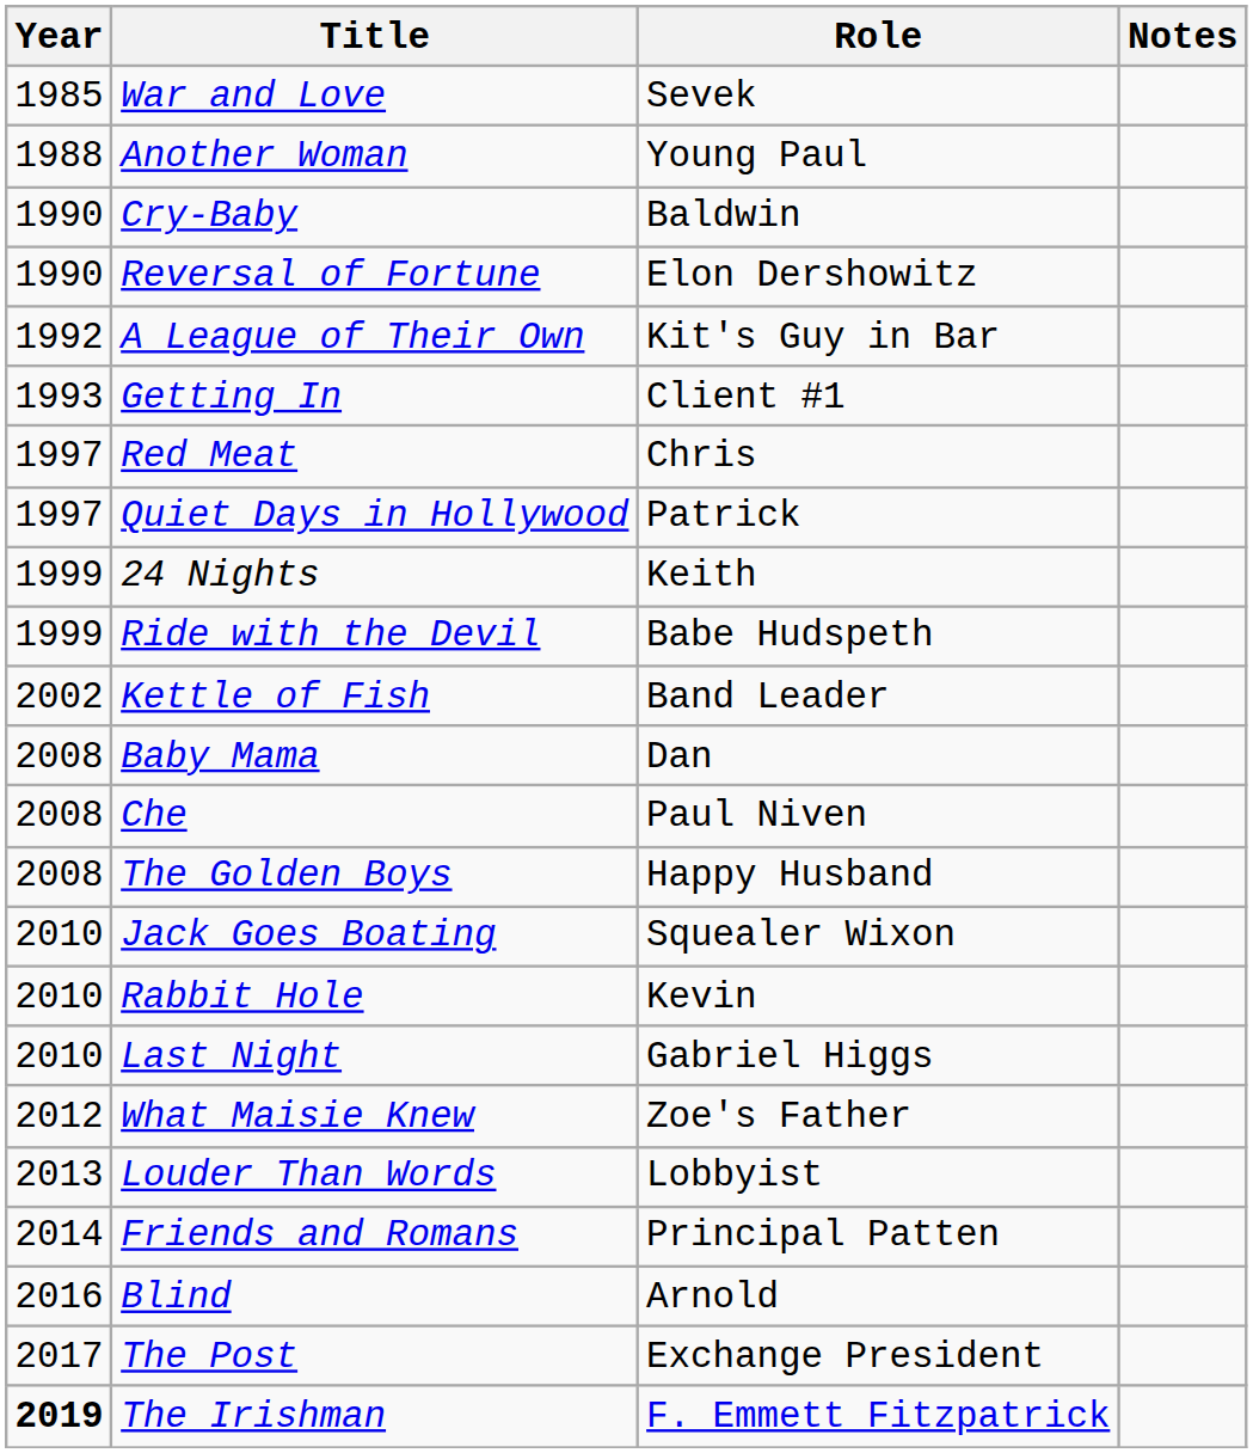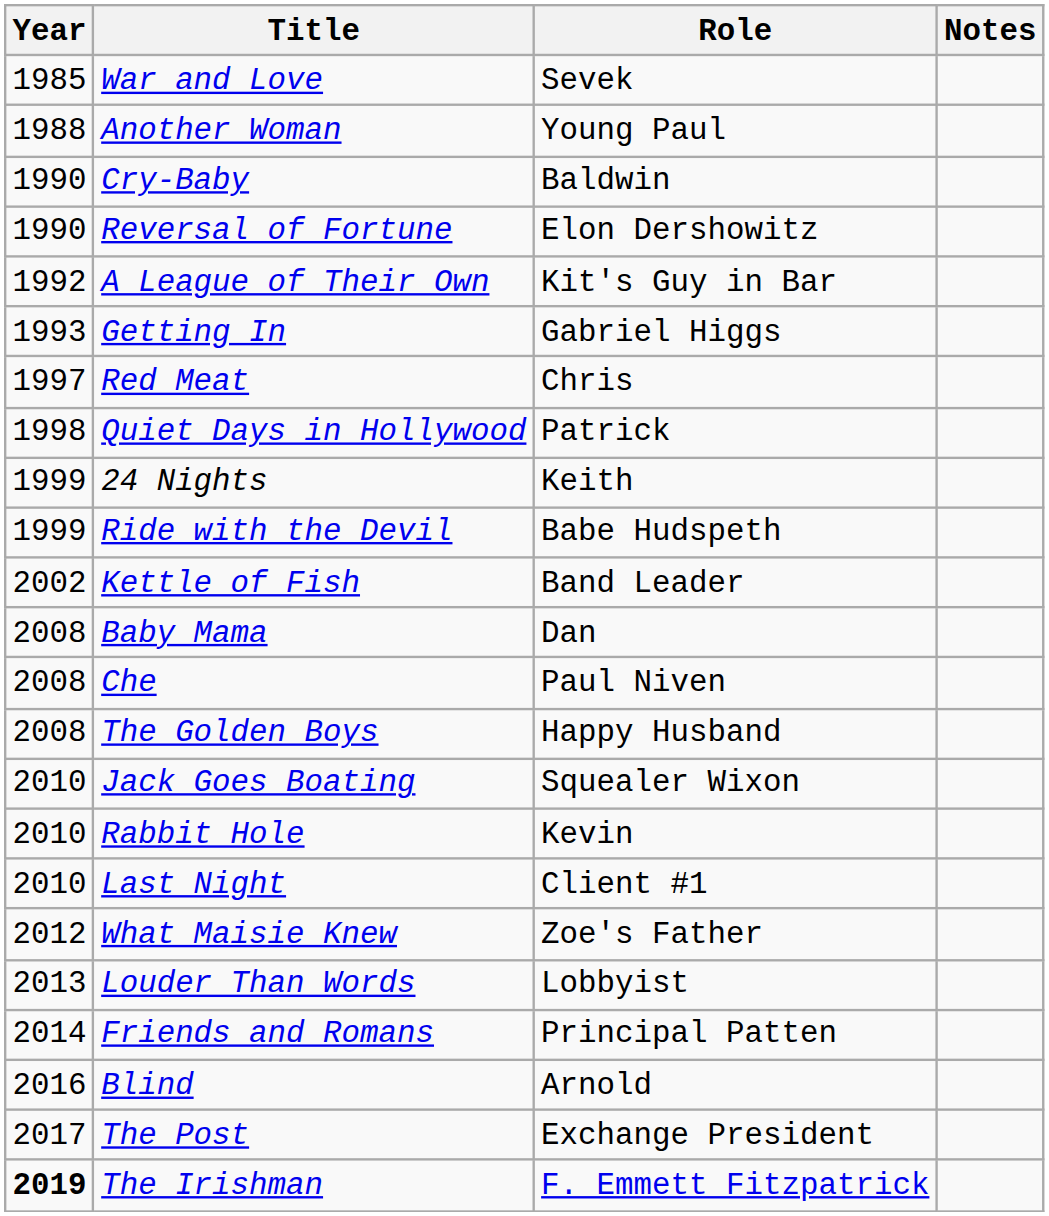 <table class="wikitable sortable">
 <tr>
 <th>Year</th>
 <th>Title</th>
 <th>Role</th>
 <th>Notes</th>
 </tr>
 <tr>
 <td>1985</td>
 <td><a href='#'><em>War and Love</em></a></td>
 <td>Sevek</td>
 <td></td>
 </tr>
 <tr>
 <td>1988</td>
 <td><a href='#'><em>Another Woman</em></a></td>
 <td>Young Paul</td>
 <td></td>
 </tr>
 <tr>
 <td>1990</td>
 <td><em><a href='#'>Cry-Baby</a></em></td>
 <td>Baldwin</td>
 <td></td>
 </tr>
 <tr>
 <td>1990</td>
 <td><em><a href='#'>Reversal of Fortune</a></em></td>
 <td>Elon Dershowitz</td>
 <td></td>
 </tr>
 <tr>
 <td>1992</td>
 <td><em><a href='#'>A League of Their Own</a></em></td>
 <td>Kit's Guy in Bar</td>
 <td></td>
 </tr>
 <tr>
 <td>1993</td>
 <td><em><a href='#'>Getting In</a></em></td>
-<td>Client #1</td>
+<td>Gabriel Higgs</td>
 <td></td>
 </tr>
 <tr>
 <td>1997</td>
 <td><a href='#'><em>Red Meat</em></a></td>
 <td>Chris</td>
 <td></td>
 </tr>
 <tr>
-<td>1997</td>
+<td>1998</td>
 <td><em><a href='#'>Quiet Days in Hollywood</a></em></td>
 <td>Patrick</td>
 <td></td>
 </tr>
 <tr>
 <td>1999</td>
 <td><em>24 Nights</em></td>
 <td>Keith</td>
 <td></td>
 </tr>
 <tr>
 <td>1999</td>
 <td><a href='#'><em>Ride with the Devil</em></a></td>
 <td>Babe Hudspeth</td>
 <td></td>
 </tr>
 <tr>
 <td>2002</td>
 <td><a href='#'><em>Kettle of Fish</em></a></td>
 <td>Band Leader</td>
 <td></td>
 </tr>
 <tr>
 <td>2008</td>
 <td><a href='#'><em>Baby Mama</em></a></td>
 <td>Dan</td>
 <td></td>
 </tr>
 <tr>
 <td>2008</td>
 <td><a href='#'><em>Che</em></a></td>
 <td>Paul Niven</td>
 <td></td>
 </tr>
 <tr>
 <td>2008</td>
 <td><em><a href='#'>The Golden Boys</a></em></td>
 <td>Happy Husband</td>
 <td></td>
 </tr>
 <tr>
 <td>2010</td>
 <td><em><a href='#'>Jack Goes Boating</a></em></td>
 <td>Squealer Wixon</td>
 <td></td>
 </tr>
 <tr>
 <td>2010</td>
 <td><a href='#'><em>Rabbit Hole</em></a></td>
 <td>Kevin</td>
 <td></td>
 </tr>
 <tr>
 <td>2010</td>
 <td><a href='#'><em>Last Night</em></a></td>
-<td>Gabriel Higgs</td>
+<td>Client #1</td>
 <td></td>
 </tr>
 <tr>
 <td>2012</td>
 <td><a href='#'><em>What Maisie Knew</em></a></td>
 <td>Zoe's Father</td>
 <td></td>
 </tr>
 <tr>
 <td>2013</td>
 <td><a href='#'><em>Louder Than Words</em></a></td>
 <td>Lobbyist</td>
 <td></td>
 </tr>
 <tr>
 <td>2014</td>
 <td><em><a href='#'>Friends and Romans</a></em></td>
 <td>Principal Patten</td>
 <td></td>
 </tr>
 <tr>
 <td>2016</td>
 <td><a href='#'><em>Blind</em></a></td>
 <td>Arnold</td>
 <td></td>
 </tr>
 <tr>
 <td>2017</td>
 <td><a href='#'><em>The Post</em></a></td>
 <td>Exchange President</td>
 <td></td>
 </tr>
 <tr>
 <td><strong>2019</strong></td>
 <td><em><a href='#'>The Irishman</a></em></td>
 <td><a href='#'>F. Emmett Fitzpatrick</a></td>
 <td></td>
 </tr>
 </table>
